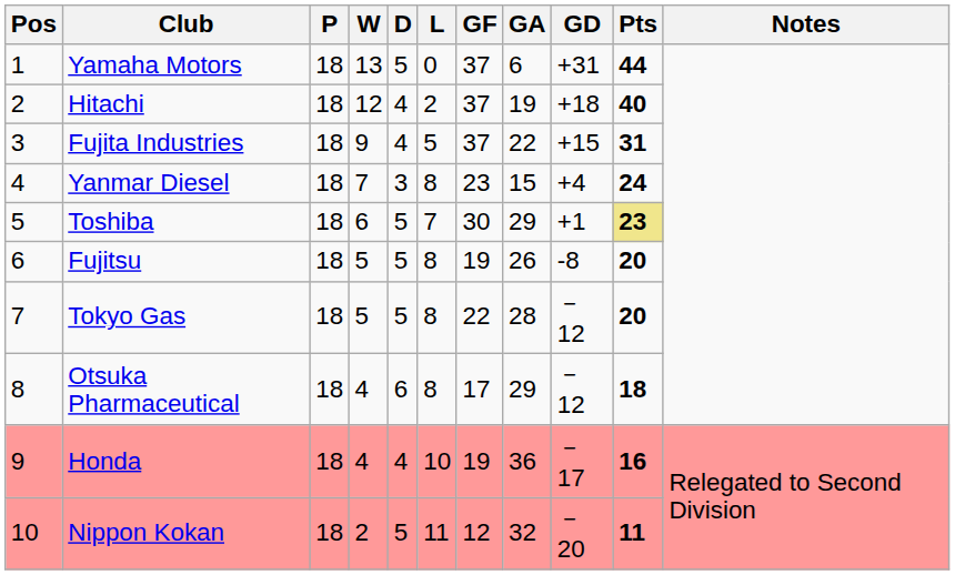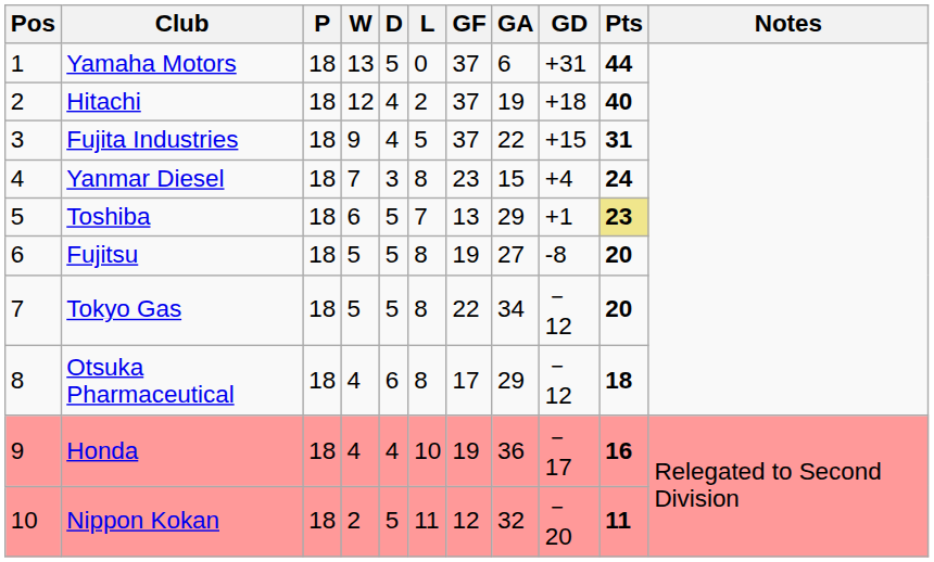 <table class="wikitable">
 <tr align=center>
 <th>Pos</th>
 <th>Club</th>
 <th>P</th>
 <th>W</th>
 <th>D</th>
 <th>L</th>
 <th>GF</th>
 <th>GA</th>
 <th>GD</th>
 <th>Pts</th>
 <th>Notes</th>
 </tr>
 <tr>
 <td>1</td>
 <td><a href='#'>Yamaha Motors</a></td>
 <td>18</td>
 <td>13</td>
 <td>5</td>
 <td>0</td>
 <td>37</td>
 <td>6</td>
 <td>+31</td>
 <td><strong>44</strong></td>
 <td rowspan="8"></td>
 </tr>
 <tr>
 <td>2</td>
 <td><a href='#'>Hitachi</a></td>
 <td>18</td>
 <td>12</td>
 <td>4</td>
 <td>2</td>
 <td>37</td>
 <td>19</td>
 <td>+18</td>
 <td><strong>40</strong></td>
 </tr>
 <tr>
 <td>3</td>
 <td><a href='#'>Fujita Industries</a></td>
 <td>18</td>
 <td>9</td>
 <td>4</td>
 <td>5</td>
 <td>37</td>
 <td>22</td>
 <td>+15</td>
 <td><strong>31</strong></td>
 </tr>
 <tr>
 <td>4</td>
 <td><a href='#'>Yanmar Diesel</a></td>
 <td>18</td>
 <td>7</td>
 <td>3</td>
 <td>8</td>
 <td>23</td>
 <td>15</td>
 <td>+4</td>
 <td><strong>24</strong></td>
 </tr>
 <tr>
 <td>5</td>
 <td><a href='#'>Toshiba</a></td>
 <td>18</td>
 <td>6</td>
 <td>5</td>
 <td>7</td>
-<td>30</td>
+<td>13</td>
 <td>29</td>
 <td>+1</td>
 <td style="background: khaki;"><strong>23</strong></td>
 </tr>
 <tr>
 <td>6</td>
 <td><a href='#'>Fujitsu</a></td>
 <td>18</td>
 <td>5</td>
 <td>5</td>
 <td>8</td>
 <td>19</td>
-<td>26</td>
+<td>27</td>
 <td>-8</td>
 <td><strong>20</strong></td>
 </tr>
 <tr>
 <td>7</td>
 <td><a href='#'>Tokyo Gas</a></td>
 <td>18</td>
 <td>5</td>
 <td>5</td>
 <td>8</td>
 <td>22</td>
-<td>28</td>
+<td>34</td>
 <td>－12</td>
 <td><strong>20</strong></td>
 </tr>
 <tr>
 <td>8</td>
 <td><a href='#'>Otsuka Pharmaceutical</a></td>
 <td>18</td>
 <td>4</td>
 <td>6</td>
 <td>8</td>
 <td>17</td>
 <td>29</td>
 <td>－12</td>
 <td><strong>18</strong></td>
 </tr>
 <tr style="background:#FF9999;">
 <td>9</td>
 <td><a href='#'>Honda</a></td>
 <td>18</td>
 <td>4</td>
 <td>4</td>
 <td>10</td>
 <td>19</td>
 <td>36</td>
 <td>－17</td>
 <td><strong>16</strong></td>
 <td rowspan="2">Relegated to Second Division</td>
 </tr>
 <tr style="background:#FF9999;">
 <td>10</td>
 <td><a href='#'>Nippon Kokan</a></td>
 <td>18</td>
 <td>2</td>
 <td>5</td>
 <td>11</td>
 <td>12</td>
 <td>32</td>
 <td>－20</td>
 <td><strong>11</strong></td>
 </tr>
 </table>
